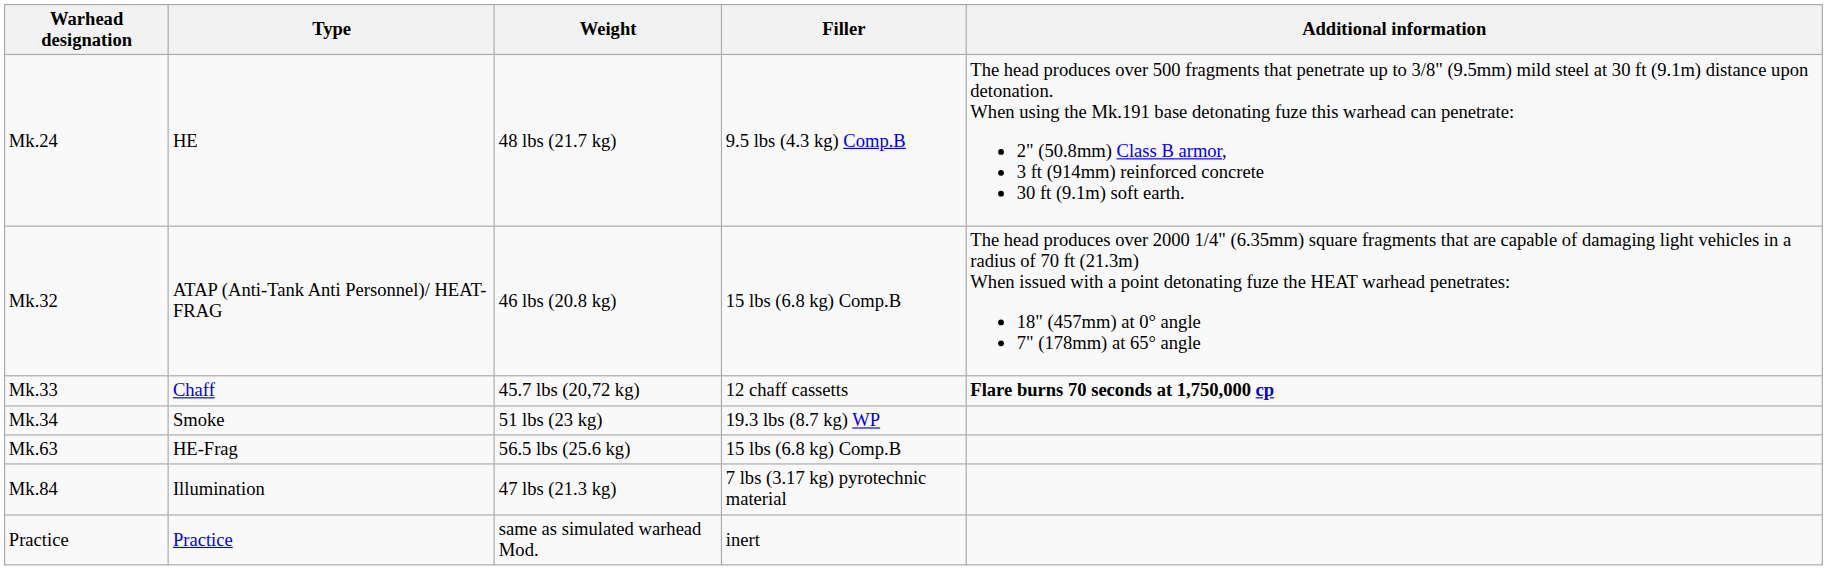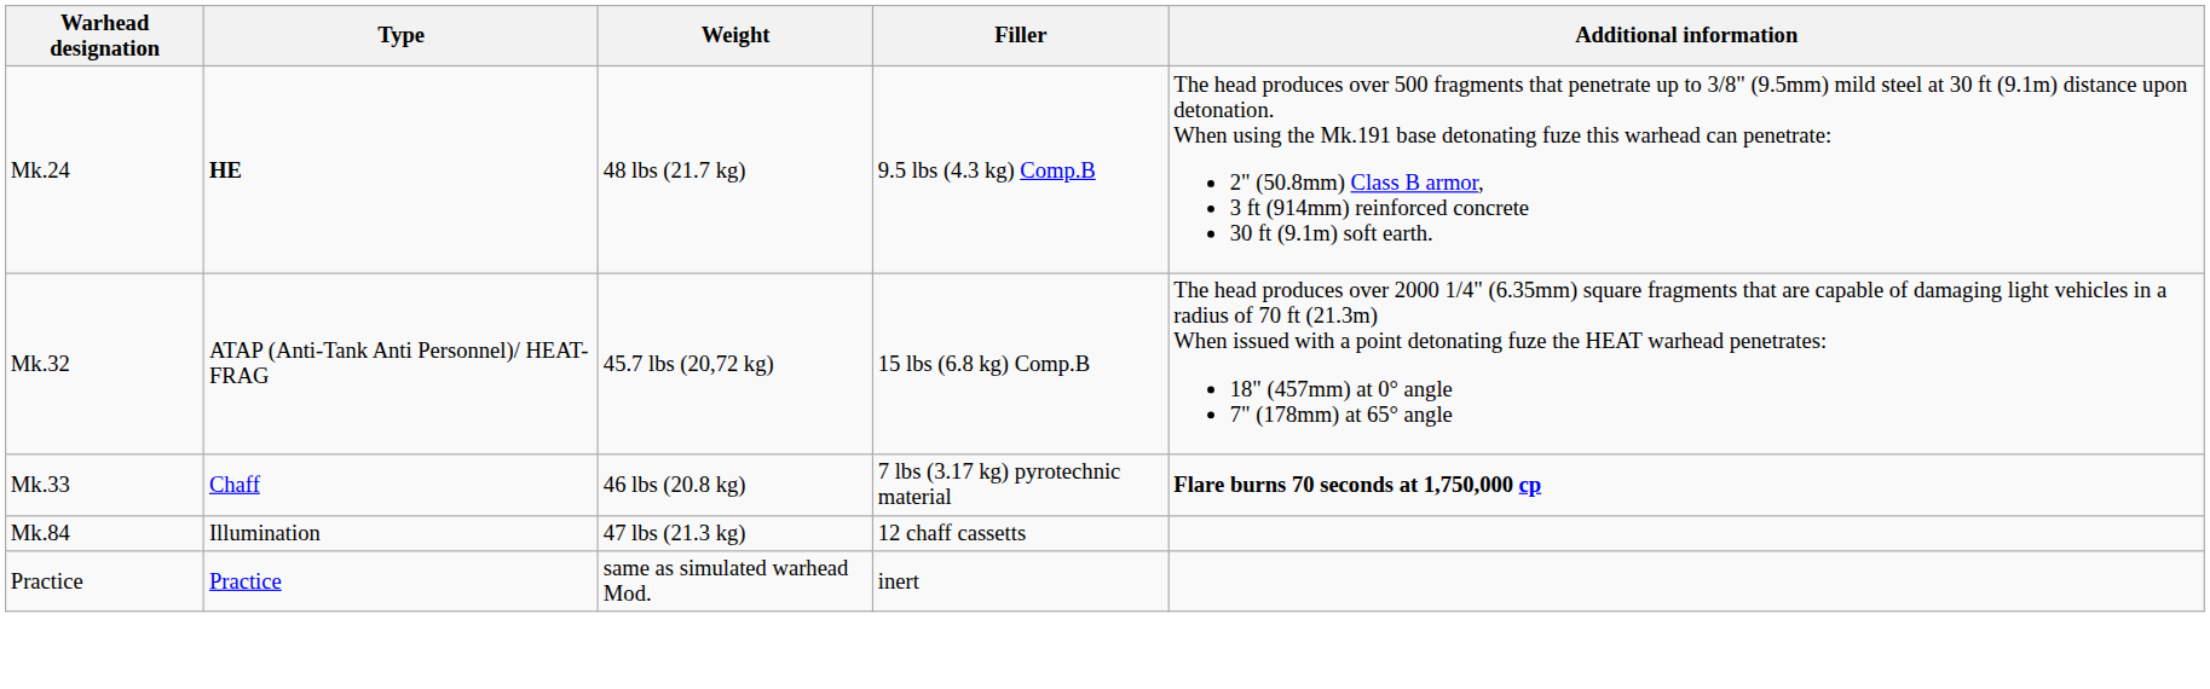 <table class="wikitable">
 <tr>
 <th>Warhead designation</th>
 <th>Type</th>
 <th>Weight</th>
 <th>Filler</th>
 <th>Additional information</th>
 </tr>
 <tr>
 <td>Mk.24</td>
-<td>HE</td>
+<td><strong>HE</strong></td>
 <td>48 lbs (21.7 kg)</td>
 <td>9.5 lbs (4.3 kg) <a href='#'>Comp.B</a></td>
 <td>The head produces over 500 fragments that penetrate up to 3/8" (9.5mm) mild steel at 30 ft (9.1m) distance upon detonation.<br>When using the Mk.191 base detonating fuze this warhead can penetrate:<ul><li>2" (50.8mm) <a href='#'>Class B armor</a>,</li><li>3 ft (914mm) reinforced concrete</li><li>30 ft (9.1m) soft earth.</li></ul></td>
 </tr>
 <tr>
 <td>Mk.32</td>
 <td>ATAP (Anti-Tank Anti Personnel)/ HEAT-FRAG</td>
-<td>46 lbs (20.8 kg)</td>
+<td>45.7 lbs (20,72 kg)</td>
 <td>15 lbs (6.8 kg) Comp.B</td>
 <td>The head produces over 2000 1/4" (6.35mm) square fragments that are capable of damaging light vehicles in a radius of 70 ft (21.3m)<br>When issued with a point detonating fuze the HEAT warhead penetrates:<ul><li>18" (457mm) at 0° angle</li><li>7" (178mm) at 65° angle</li></ul></td>
 </tr>
 <tr>
 <td>Mk.33</td>
 <td><a href='#'>Chaff</a></td>
-<td>45.7 lbs (20,72 kg)</td>
-<td>12 chaff cassetts</td>
+<td>46 lbs (20.8 kg)</td>
+<td>7 lbs (3.17 kg) pyrotechnic material</td>
 <td><strong>Flare burns 70 seconds at 1,750,000 <a href='#'>cp</a></strong></td>
-</tr>
-<tr>
-<td>Mk.34</td>
-<td>Smoke</td>
-<td>51 lbs (23 kg)</td>
-<td>19.3 lbs (8.7 kg) <a href='#'>WP</a></td>
-<td></td>
-</tr>
-<tr>
-<td>Mk.63</td>
-<td>HE-Frag</td>
-<td>56.5 lbs (25.6 kg)</td>
-<td>15 lbs (6.8 kg) Comp.B</td>
-<td></td>
 </tr>
 <tr>
 <td>Mk.84</td>
 <td>Illumination</td>
 <td>47 lbs (21.3 kg)</td>
-<td>7 lbs (3.17 kg) pyrotechnic material</td>
+<td>12 chaff cassetts</td>
 <td></td>
 </tr>
 <tr>
 <td>Practice</td>
 <td><a href='#'>Practice</a></td>
 <td>same as simulated warhead Mod.</td>
 <td>inert</td>
 <td></td>
 </tr>
 </table>
